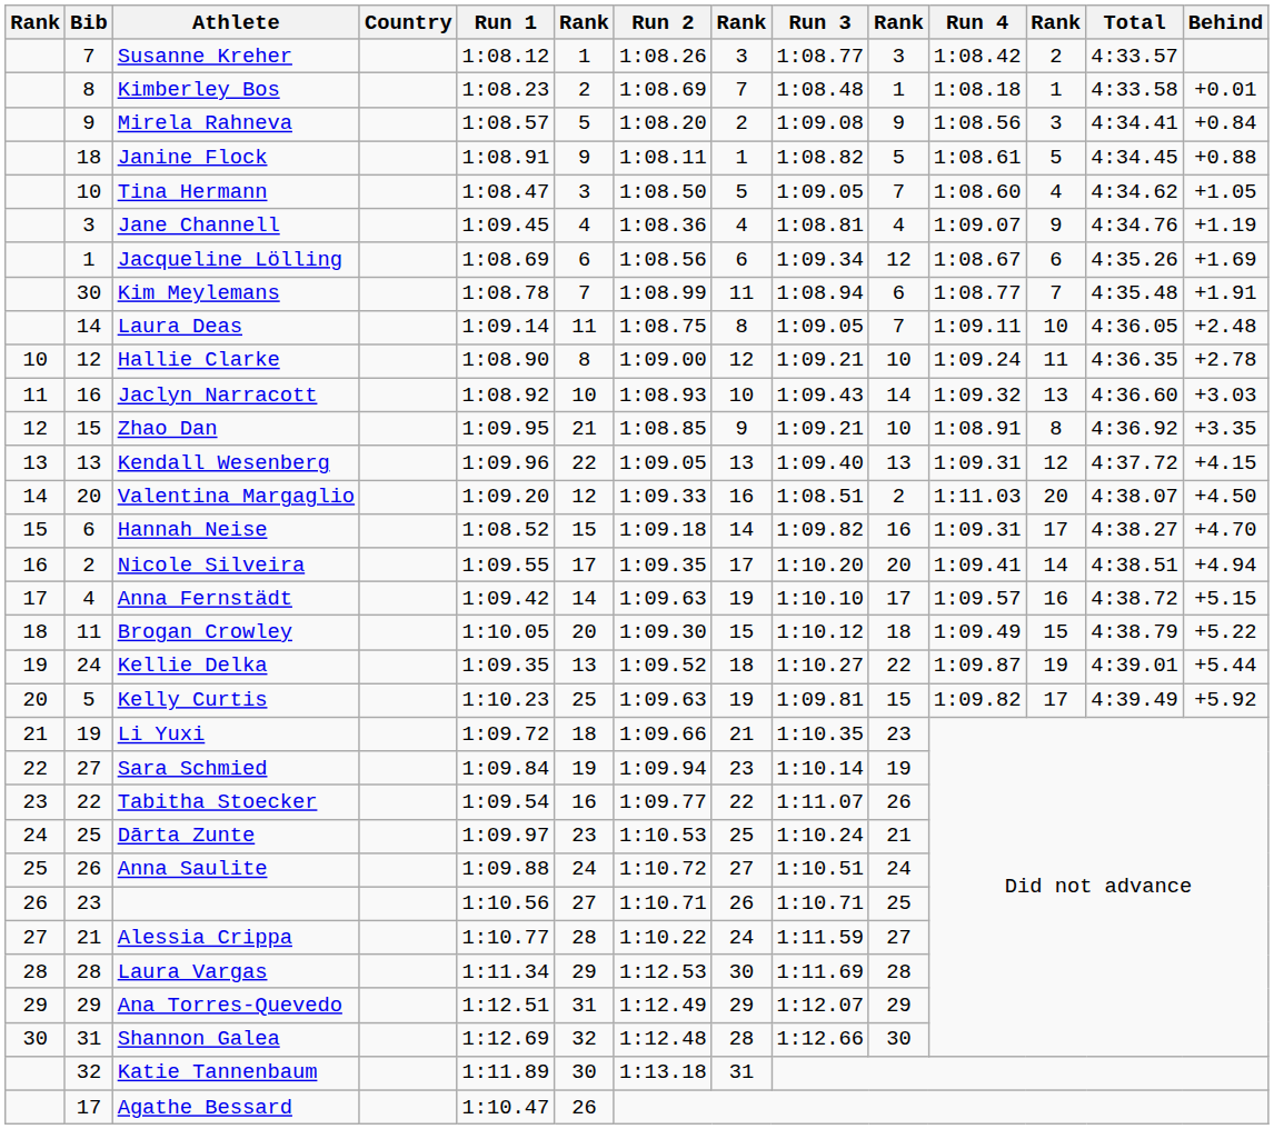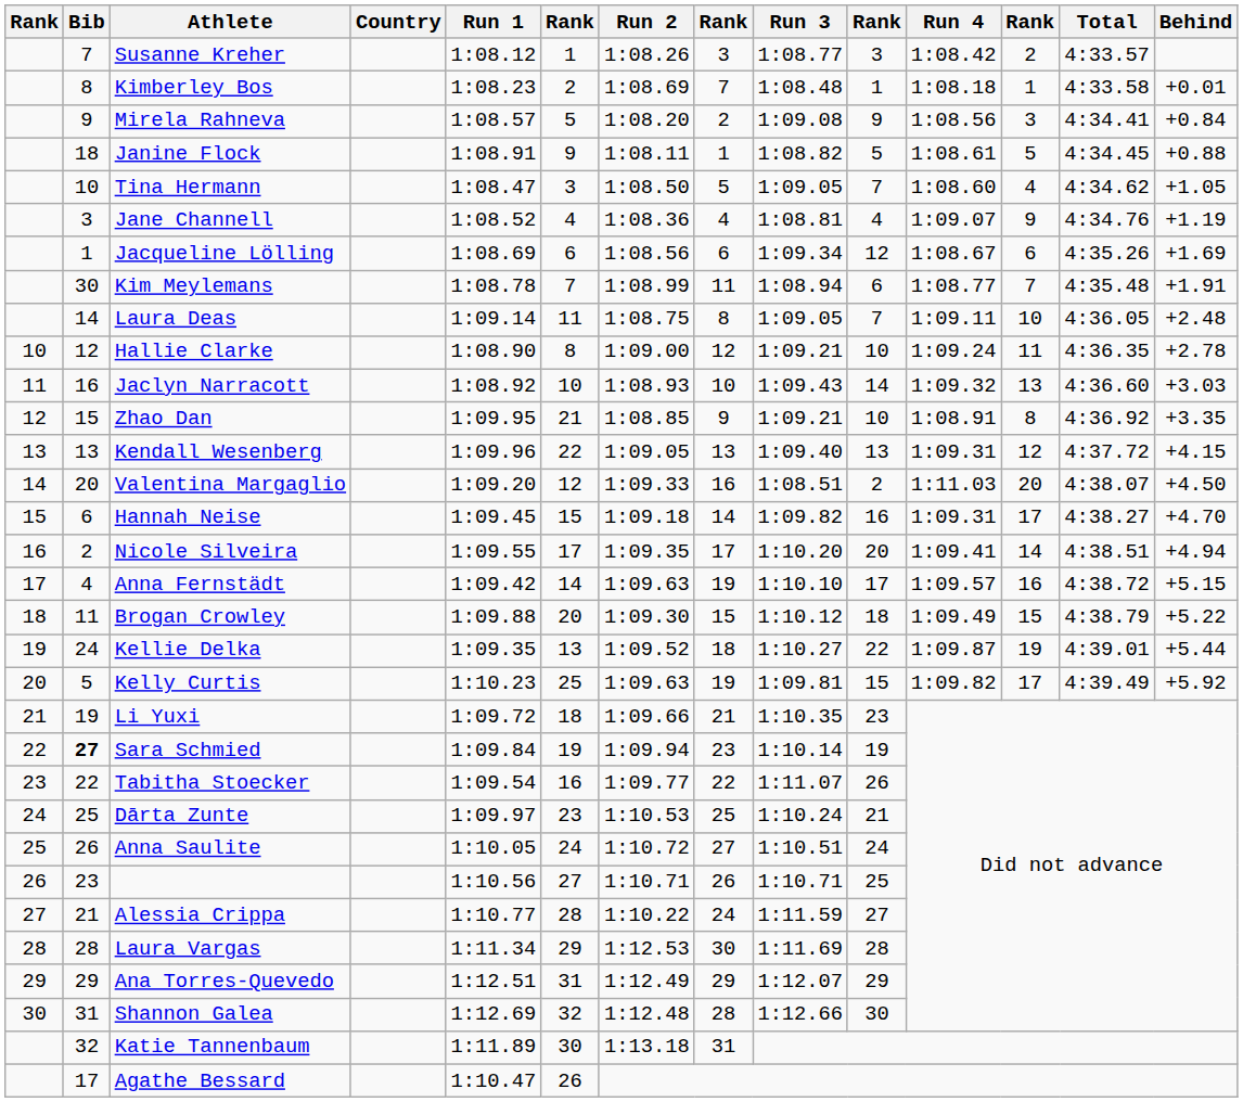 <table class="wikitable sortable" style="text-align:center">
 <tr>
 <th>Rank</th>
 <th>Bib</th>
 <th>Athlete</th>
 <th>Country</th>
 <th>Run 1</th>
 <th>Rank</th>
 <th>Run 2</th>
 <th>Rank</th>
 <th>Run 3</th>
 <th>Rank</th>
 <th>Run 4</th>
 <th>Rank</th>
 <th>Total</th>
 <th>Behind</th>
 </tr>
 <tr>
 <td></td>
 <td>7</td>
 <td align=left><a href='#'>Susanne Kreher</a></td>
 <td align=left></td>
 <td>1:08.12</td>
 <td>1</td>
 <td>1:08.26</td>
 <td>3</td>
 <td>1:08.77</td>
 <td>3</td>
 <td>1:08.42</td>
 <td>2</td>
 <td>4:33.57</td>
 <td></td>
 </tr>
 <tr>
 <td></td>
 <td>8</td>
 <td align=left><a href='#'>Kimberley Bos</a></td>
 <td align=left></td>
 <td>1:08.23</td>
 <td>2</td>
 <td>1:08.69</td>
 <td>7</td>
 <td>1:08.48</td>
 <td>1</td>
 <td>1:08.18</td>
 <td>1</td>
 <td>4:33.58</td>
 <td>+0.01</td>
 </tr>
 <tr>
 <td></td>
 <td>9</td>
 <td align=left><a href='#'>Mirela Rahneva</a></td>
 <td align=left></td>
 <td>1:08.57</td>
 <td>5</td>
 <td>1:08.20</td>
 <td>2</td>
 <td>1:09.08</td>
 <td>9</td>
 <td>1:08.56</td>
 <td>3</td>
 <td>4:34.41</td>
 <td>+0.84</td>
 </tr>
 <tr>
 <td></td>
 <td>18</td>
 <td align=left><a href='#'>Janine Flock</a></td>
 <td align=left></td>
 <td>1:08.91</td>
 <td>9</td>
 <td>1:08.11</td>
 <td>1</td>
 <td>1:08.82</td>
 <td>5</td>
 <td>1:08.61</td>
 <td>5</td>
 <td>4:34.45</td>
 <td>+0.88</td>
 </tr>
 <tr>
 <td></td>
 <td>10</td>
 <td align=left><a href='#'>Tina Hermann</a></td>
 <td align=left></td>
 <td>1:08.47</td>
 <td>3</td>
 <td>1:08.50</td>
 <td>5</td>
 <td>1:09.05</td>
 <td>7</td>
 <td>1:08.60</td>
 <td>4</td>
 <td>4:34.62</td>
 <td>+1.05</td>
 </tr>
 <tr>
 <td></td>
 <td>3</td>
 <td align=left><a href='#'>Jane Channell</a></td>
 <td align=left></td>
-<td>1:09.45</td>
+<td>1:08.52</td>
 <td>4</td>
 <td>1:08.36</td>
 <td>4</td>
 <td>1:08.81</td>
 <td>4</td>
 <td>1:09.07</td>
 <td>9</td>
 <td>4:34.76</td>
 <td>+1.19</td>
 </tr>
 <tr>
 <td></td>
 <td>1</td>
 <td align=left><a href='#'>Jacqueline Lölling</a></td>
 <td align=left></td>
 <td>1:08.69</td>
 <td>6</td>
 <td>1:08.56</td>
 <td>6</td>
 <td>1:09.34</td>
 <td>12</td>
 <td>1:08.67</td>
 <td>6</td>
 <td>4:35.26</td>
 <td>+1.69</td>
 </tr>
 <tr>
 <td></td>
 <td>30</td>
 <td align=left><a href='#'>Kim Meylemans</a></td>
 <td align=left></td>
 <td>1:08.78</td>
 <td>7</td>
 <td>1:08.99</td>
 <td>11</td>
 <td>1:08.94</td>
 <td>6</td>
 <td>1:08.77</td>
 <td>7</td>
 <td>4:35.48</td>
 <td>+1.91</td>
 </tr>
 <tr>
 <td></td>
 <td>14</td>
 <td align=left><a href='#'>Laura Deas</a></td>
 <td align=left></td>
 <td>1:09.14</td>
 <td>11</td>
 <td>1:08.75</td>
 <td>8</td>
 <td>1:09.05</td>
 <td>7</td>
 <td>1:09.11</td>
 <td>10</td>
 <td>4:36.05</td>
 <td>+2.48</td>
 </tr>
 <tr>
 <td>10</td>
 <td>12</td>
 <td align=left><a href='#'>Hallie Clarke</a></td>
 <td align=left></td>
 <td>1:08.90</td>
 <td>8</td>
 <td>1:09.00</td>
 <td>12</td>
 <td>1:09.21</td>
 <td>10</td>
 <td>1:09.24</td>
 <td>11</td>
 <td>4:36.35</td>
 <td>+2.78</td>
 </tr>
 <tr>
 <td>11</td>
 <td>16</td>
 <td align=left><a href='#'>Jaclyn Narracott</a></td>
 <td align=left></td>
 <td>1:08.92</td>
 <td>10</td>
 <td>1:08.93</td>
 <td>10</td>
 <td>1:09.43</td>
 <td>14</td>
 <td>1:09.32</td>
 <td>13</td>
 <td>4:36.60</td>
 <td>+3.03</td>
 </tr>
 <tr>
 <td>12</td>
 <td>15</td>
 <td align=left><a href='#'>Zhao Dan</a></td>
 <td align=left></td>
 <td>1:09.95</td>
 <td>21</td>
 <td>1:08.85</td>
 <td>9</td>
 <td>1:09.21</td>
 <td>10</td>
 <td>1:08.91</td>
 <td>8</td>
 <td>4:36.92</td>
 <td>+3.35</td>
 </tr>
 <tr>
 <td>13</td>
 <td>13</td>
 <td align=left><a href='#'>Kendall Wesenberg</a></td>
 <td align=left></td>
 <td>1:09.96</td>
 <td>22</td>
 <td>1:09.05</td>
 <td>13</td>
 <td>1:09.40</td>
 <td>13</td>
 <td>1:09.31</td>
 <td>12</td>
 <td>4:37.72</td>
 <td>+4.15</td>
 </tr>
 <tr>
 <td>14</td>
 <td>20</td>
 <td align=left><a href='#'>Valentina Margaglio</a></td>
 <td align=left></td>
 <td>1:09.20</td>
 <td>12</td>
 <td>1:09.33</td>
 <td>16</td>
 <td>1:08.51</td>
 <td>2</td>
 <td>1:11.03</td>
 <td>20</td>
 <td>4:38.07</td>
 <td>+4.50</td>
 </tr>
 <tr>
 <td>15</td>
 <td>6</td>
 <td align=left><a href='#'>Hannah Neise</a></td>
 <td align=left></td>
-<td>1:08.52</td>
+<td>1:09.45</td>
 <td>15</td>
 <td>1:09.18</td>
 <td>14</td>
 <td>1:09.82</td>
 <td>16</td>
 <td>1:09.31</td>
 <td>17</td>
 <td>4:38.27</td>
 <td>+4.70</td>
 </tr>
 <tr>
 <td>16</td>
 <td>2</td>
 <td align=left><a href='#'>Nicole Silveira</a></td>
 <td align=left></td>
 <td>1:09.55</td>
 <td>17</td>
 <td>1:09.35</td>
 <td>17</td>
 <td>1:10.20</td>
 <td>20</td>
 <td>1:09.41</td>
 <td>14</td>
 <td>4:38.51</td>
 <td>+4.94</td>
 </tr>
 <tr>
 <td>17</td>
 <td>4</td>
 <td align=left><a href='#'>Anna Fernstädt</a></td>
 <td align=left></td>
 <td>1:09.42</td>
 <td>14</td>
 <td>1:09.63</td>
 <td>19</td>
 <td>1:10.10</td>
 <td>17</td>
 <td>1:09.57</td>
 <td>16</td>
 <td>4:38.72</td>
 <td>+5.15</td>
 </tr>
 <tr>
 <td>18</td>
 <td>11</td>
 <td align=left><a href='#'>Brogan Crowley</a></td>
 <td align=left></td>
-<td>1:10.05</td>
+<td>1:09.88</td>
 <td>20</td>
 <td>1:09.30</td>
 <td>15</td>
 <td>1:10.12</td>
 <td>18</td>
 <td>1:09.49</td>
 <td>15</td>
 <td>4:38.79</td>
 <td>+5.22</td>
 </tr>
 <tr>
 <td>19</td>
 <td>24</td>
 <td align=left><a href='#'>Kellie Delka</a></td>
 <td align=left></td>
 <td>1:09.35</td>
 <td>13</td>
 <td>1:09.52</td>
 <td>18</td>
 <td>1:10.27</td>
 <td>22</td>
 <td>1:09.87</td>
 <td>19</td>
 <td>4:39.01</td>
 <td>+5.44</td>
 </tr>
 <tr>
 <td>20</td>
 <td>5</td>
 <td align=left><a href='#'>Kelly Curtis</a></td>
 <td align=left></td>
 <td>1:10.23</td>
 <td>25</td>
 <td>1:09.63</td>
 <td>19</td>
 <td>1:09.81</td>
 <td>15</td>
 <td>1:09.82</td>
 <td>17</td>
 <td>4:39.49</td>
 <td>+5.92</td>
 </tr>
 <tr>
 <td>21</td>
 <td>19</td>
 <td align=left><a href='#'>Li Yuxi</a></td>
 <td align=left></td>
 <td>1:09.72</td>
 <td>18</td>
 <td>1:09.66</td>
 <td>21</td>
 <td>1:10.35</td>
 <td>23</td>
 <td colspan=4 rowspan=10>Did not advance</td>
 </tr>
 <tr>
 <td>22</td>
-<td>27</td>
+<td><strong>27</strong></td>
 <td align=left><a href='#'>Sara Schmied</a></td>
 <td align=left></td>
 <td>1:09.84</td>
 <td>19</td>
 <td>1:09.94</td>
 <td>23</td>
 <td>1:10.14</td>
 <td>19</td>
 </tr>
 <tr>
 <td>23</td>
 <td>22</td>
 <td align=left><a href='#'>Tabitha Stoecker</a></td>
 <td align=left></td>
 <td>1:09.54</td>
 <td>16</td>
 <td>1:09.77</td>
 <td>22</td>
 <td>1:11.07</td>
 <td>26</td>
 </tr>
 <tr>
 <td>24</td>
 <td>25</td>
 <td align=left><a href='#'>Dārta Zunte</a></td>
 <td align=left></td>
 <td>1:09.97</td>
 <td>23</td>
 <td>1:10.53</td>
 <td>25</td>
 <td>1:10.24</td>
 <td>21</td>
 </tr>
 <tr>
 <td>25</td>
 <td>26</td>
 <td align=left><a href='#'>Anna Saulite</a></td>
 <td align=left></td>
-<td>1:09.88</td>
+<td>1:10.05</td>
 <td>24</td>
 <td>1:10.72</td>
 <td>27</td>
 <td>1:10.51</td>
 <td>24</td>
 </tr>
 <tr>
 <td>26</td>
 <td>23</td>
 <td align=left></td>
 <td align=left></td>
 <td>1:10.56</td>
 <td>27</td>
 <td>1:10.71</td>
 <td>26</td>
 <td>1:10.71</td>
 <td>25</td>
 </tr>
 <tr>
 <td>27</td>
 <td>21</td>
 <td align=left><a href='#'>Alessia Crippa</a></td>
 <td align=left></td>
 <td>1:10.77</td>
 <td>28</td>
 <td>1:10.22</td>
 <td>24</td>
 <td>1:11.59</td>
 <td>27</td>
 </tr>
 <tr>
 <td>28</td>
 <td>28</td>
 <td align=left><a href='#'>Laura Vargas</a></td>
 <td align=left></td>
 <td>1:11.34</td>
 <td>29</td>
 <td>1:12.53</td>
 <td>30</td>
 <td>1:11.69</td>
 <td>28</td>
 </tr>
 <tr>
 <td>29</td>
 <td>29</td>
 <td align=left><a href='#'>Ana Torres-Quevedo</a></td>
 <td align=left></td>
 <td>1:12.51</td>
 <td>31</td>
 <td>1:12.49</td>
 <td>29</td>
 <td>1:12.07</td>
 <td>29</td>
 </tr>
 <tr>
 <td>30</td>
 <td>31</td>
 <td align=left><a href='#'>Shannon Galea</a></td>
 <td align=left></td>
 <td>1:12.69</td>
 <td>32</td>
 <td>1:12.48</td>
 <td>28</td>
 <td>1:12.66</td>
 <td>30</td>
 </tr>
 <tr>
 <td></td>
 <td>32</td>
 <td align=left><a href='#'>Katie Tannenbaum</a></td>
 <td align=left></td>
 <td>1:11.89</td>
 <td>30</td>
 <td>1:13.18</td>
 <td>31</td>
 <td colspan=6></td>
 </tr>
 <tr>
 <td></td>
 <td>17</td>
 <td align=left><a href='#'>Agathe Bessard</a></td>
 <td align=left></td>
 <td>1:10.47</td>
 <td>26</td>
 <td colspan=8></td>
 </tr>
 </table>
